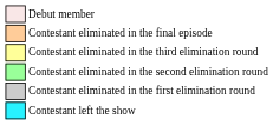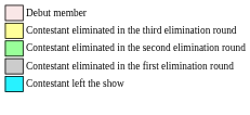 <table class="toccolours" style="font-size: 75%; white-space: nowrap">
 <tr>
 <td style="background:#F9E7E7; border: 1px solid black;">      </td>
 <td>Debut member</td>
-</tr>
-<tr>
-<td style="background:#FFCC99; border: 1px solid black;">      </td>
-<td>Contestant eliminated in the final episode</td>
 </tr>
 <tr>
 <td style="background:#FFFF99; border: 1px solid black;">      </td>
 <td>Contestant eliminated in the third elimination round</td>
 </tr>
 <tr>
 <td style="background:#99FF99; border: 1px solid black;">      </td>
 <td>Contestant eliminated in the second elimination round</td>
 </tr>
 <tr>
 <td style="background:#CCCCCC; border: 1px solid black;">      </td>
 <td>Contestant eliminated in the first elimination round</td>
 </tr>
 <tr>
 <td style="background:#28f2ff; border: 1px solid black;">      </td>
 <td>Contestant left the show</td>
 </tr>
 </table>
